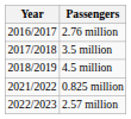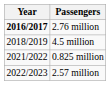 <table class="wikitable floatright">
 <tr>
 <th>Year</th>
 <th>Passengers</th>
 </tr>
 <tr>
-<td>2016/2017</td>
+<td><strong>2016/2017</strong></td>
 <td>2.76 million</td>
-</tr>
-<tr>
-<td>2017/2018</td>
-<td>3.5 million</td>
 </tr>
 <tr>
 <td>2018/2019</td>
 <td>4.5 million</td>
 </tr>
 <tr>
 <td>2021/2022</td>
 <td>0.825 million </td>
 </tr>
 <tr>
 <td>2022/2023</td>
 <td>2.57 million</td>
 </tr>
 </table>
